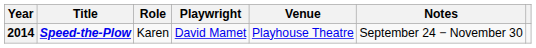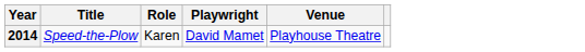 <table class="wikitable plainrowheaders">
 <tr>
 <th scope="col">Year</th>
 <th scope="col">Title</th>
 <th scope="col">Role</th>
 <th scope="col">Playwright</th>
 <th scope="col">Venue</th>
-<th scope="col">Notes</th>
 <th scope="col"></th>
 </tr>
 <tr>
 <th scope=row>2014</th>
-<td><strong><em><a href='#'>Speed-the-Plow</a></em></strong></td>
+<td><em><a href='#'>Speed-the-Plow</a></em></td>
 <td>Karen</td>
 <td><a href='#'>David Mamet</a></td>
 <td><a href='#'>Playhouse Theatre</a></td>
-<td>September 24 − November 30</td>
 <td></td>
 </tr>
 </table>
